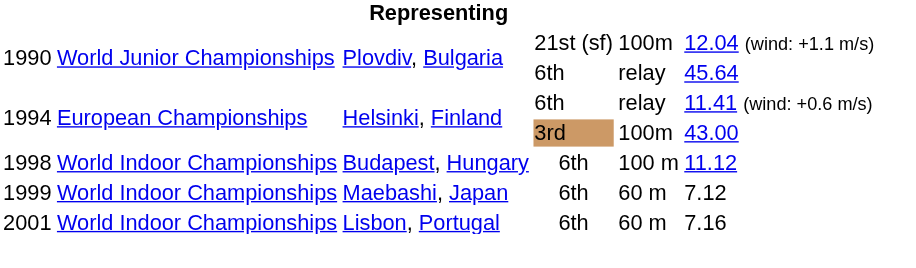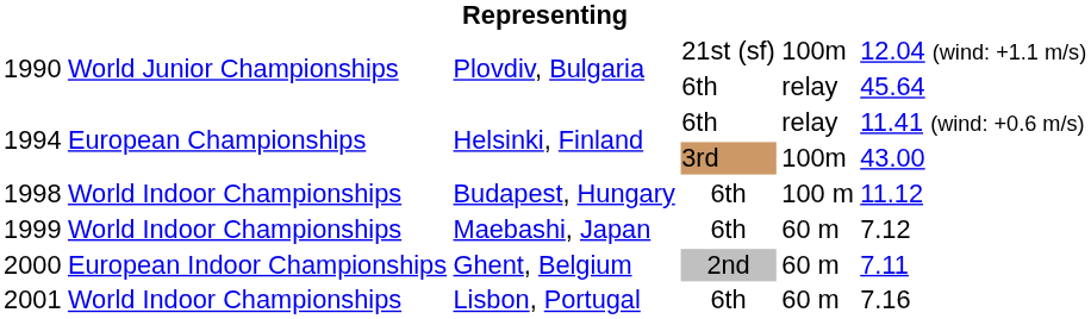 <table>
 <tr>
 <th colspan="6">Representing </th>
 </tr>
 <tr>
 <td rowspan=2>1990</td>
 <td rowspan=2><a href='#'>World Junior Championships</a></td>
 <td rowspan=2><a href='#'>Plovdiv</a>, <a href='#'>Bulgaria</a></td>
 <td>21st (sf)</td>
 <td>100m</td>
 <td><a href='#'>12.04</a> <small>(wind: +1.1 m/s)</small></td>
 </tr>
 <tr>
 <td>6th</td>
 <td> relay</td>
 <td><a href='#'>45.64</a></td>
 </tr>
 <tr>
 <td rowspan=2>1994</td>
 <td rowspan=2><a href='#'>European Championships</a></td>
 <td rowspan=2><a href='#'>Helsinki</a>, <a href='#'>Finland</a></td>
 <td>6th</td>
 <td> relay</td>
 <td><a href='#'>11.41</a> <small>(wind: +0.6 m/s)</small></td>
 </tr>
 <tr>
 <td bgcolor="cc9966">3rd</td>
 <td>100m</td>
 <td><a href='#'>43.00</a></td>
 </tr>
 <tr>
 <td>1998</td>
 <td><a href='#'>World Indoor Championships</a></td>
 <td><a href='#'>Budapest</a>, <a href='#'>Hungary</a></td>
 <td align="center">6th</td>
 <td>100 m</td>
 <td><a href='#'>11.12</a></td>
 </tr>
 <tr>
 <td>1999</td>
 <td><a href='#'>World Indoor Championships</a></td>
 <td><a href='#'>Maebashi</a>, <a href='#'>Japan</a></td>
 <td align="center">6th</td>
 <td>60 m</td>
 <td>7.12</td>
 </tr>
 <tr>
+<td>2000</td>
+<td><a href='#'>European Indoor Championships</a></td>
+<td><a href='#'>Ghent</a>, <a href='#'>Belgium</a></td>
+<td bgcolor="silver" align="center">2nd</td>
+<td>60 m</td>
+<td><a href='#'>7.11</a></td>
+</tr>
+<tr>
 <td>2001</td>
 <td><a href='#'>World Indoor Championships</a></td>
 <td><a href='#'>Lisbon</a>, <a href='#'>Portugal</a></td>
 <td align="center">6th</td>
 <td>60 m</td>
 <td>7.16</td>
 </tr>
 </table>
